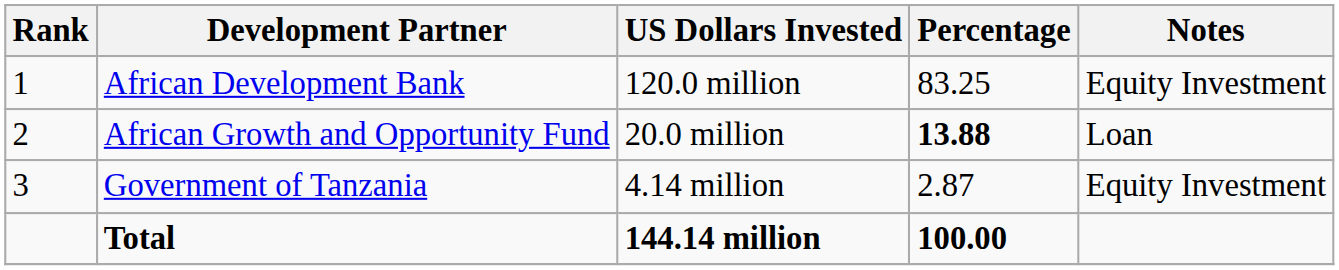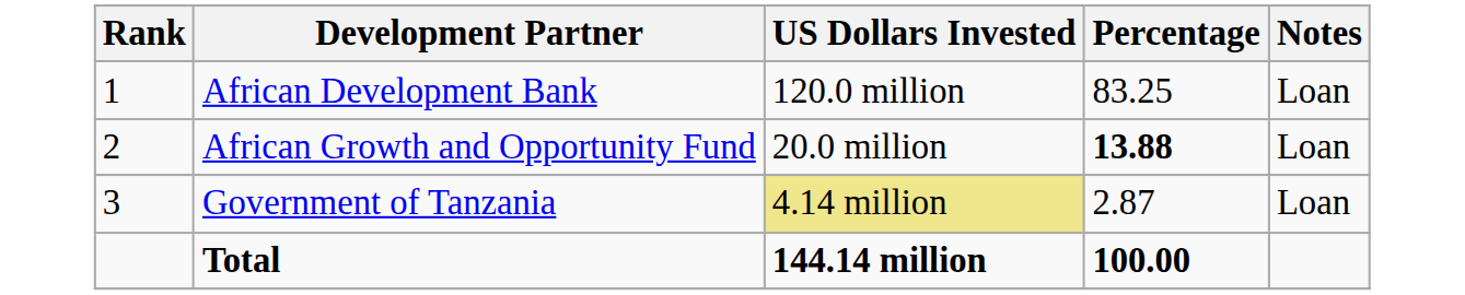 <table class="wikitable sortable" style="margin: 0.5em auto">
 <tr>
 <th>Rank</th>
 <th>Development Partner</th>
 <th>US Dollars Invested</th>
 <th>Percentage</th>
 <th>Notes</th>
 </tr>
 <tr>
 <td>1</td>
 <td><a href='#'>African Development Bank</a></td>
 <td>120.0 million</td>
 <td>83.25</td>
-<td>Equity Investment</td>
+<td>Loan</td>
 </tr>
 <tr>
 <td>2</td>
 <td><a href='#'>African Growth and Opportunity Fund</a></td>
 <td>20.0 million</td>
 <td><strong>13.88</strong></td>
 <td>Loan</td>
 </tr>
 <tr>
 <td>3</td>
 <td><a href='#'>Government of Tanzania</a></td>
-<td>4.14 million</td>
+<td style="background: khaki;">4.14 million</td>
 <td>2.87</td>
-<td>Equity Investment</td>
+<td>Loan</td>
 </tr>
 <tr>
 <td></td>
 <td><strong>Total</strong></td>
 <td><strong>144.14 million</strong></td>
 <td><strong>100.00</strong></td>
 <td></td>
 </tr>
 <tr>
 </tr>
 </table>
